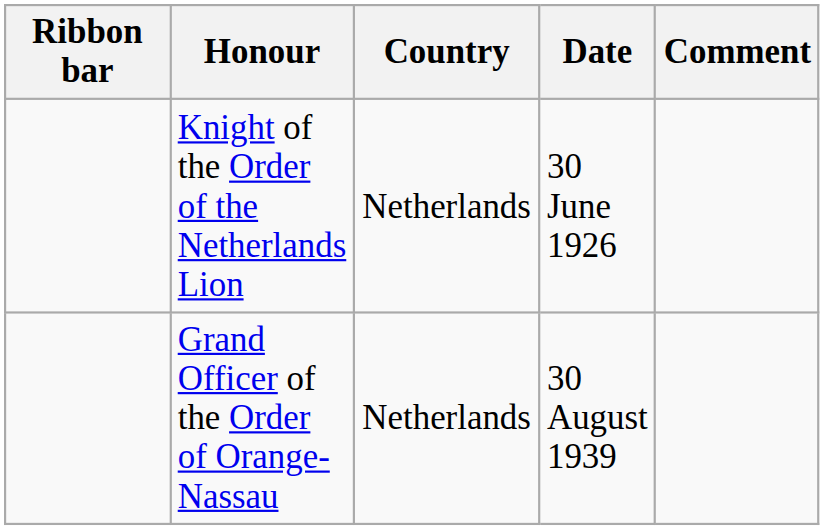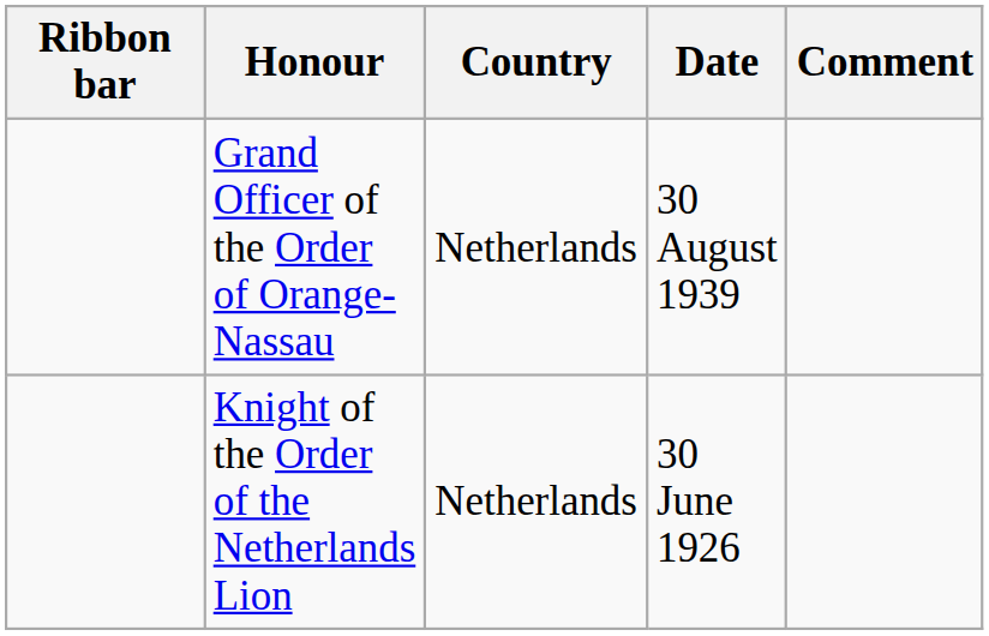 <table class="wikitable" style="width:60%;">
 <tr>
 <th style="width:80px;">Ribbon bar</th>
 <th>Honour</th>
 <th>Country</th>
 <th>Date</th>
 <th>Comment</th>
 </tr>
 <tr>
 <td></td>
+<td><a href='#'>Grand Officer</a> of the <a href='#'>Order of Orange-Nassau</a></td>
+<td>Netherlands</td>
+<td>30 August 1939</td>
+<td></td>
+</tr>
+<tr>
+<td></td>
 <td><a href='#'>Knight</a> of the <a href='#'>Order of the Netherlands Lion</a></td>
 <td>Netherlands</td>
 <td>30 June 1926</td>
 <td></td>
 </tr>
-<tr>
-<td></td>
-<td><a href='#'>Grand Officer</a> of the <a href='#'>Order of Orange-Nassau</a></td>
-<td>Netherlands</td>
-<td>30 August 1939</td>
-<td></td>
-</tr>
 </table>
